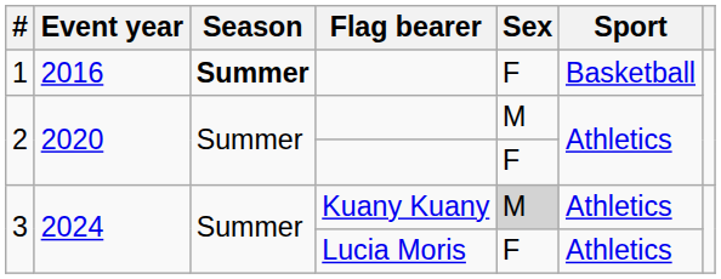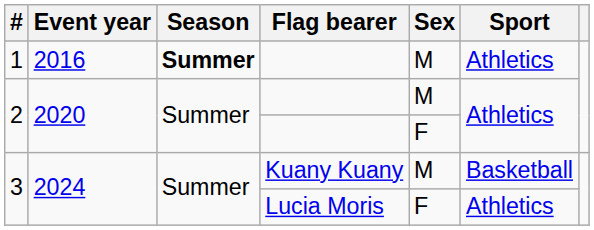 <table class="wikitable sortable">
 <tr>
 <th>#</th>
 <th>Event year</th>
 <th>Season</th>
 <th>Flag bearer</th>
 <th>Sex</th>
 <th>Sport</th>
 <th></th>
 </tr>
 <tr>
 <td>1</td>
 <td><a href='#'>2016</a></td>
 <td><strong>Summer</strong></td>
 <td></td>
-<td>F</td>
-<td><a href='#'>Basketball</a></td>
+<td>M</td>
+<td><a href='#'>Athletics</a></td>
 <td rowspan="3"></td>
 </tr>
 <tr>
 <td rowspan=2>2</td>
 <td rowspan="2"><a href='#'>2020</a></td>
 <td rowspan="2">Summer</td>
 <td></td>
 <td>M</td>
 <td rowspan="2"><a href='#'>Athletics</a></td>
 </tr>
 <tr>
 <td></td>
 <td>F</td>
 </tr>
 <tr>
 <td rowspan=2>3</td>
 <td rowspan=2><a href='#'>2024</a></td>
 <td rowspan=2>Summer</td>
 <td><a href='#'>Kuany Kuany</a></td>
-<td style="background: lightgrey;">M</td>
-<td><a href='#'>Athletics</a></td>
+<td>M</td>
+<td><a href='#'>Basketball</a></td>
 <td rowspan=2></td>
 </tr>
 <tr>
 <td><a href='#'>Lucia Moris</a></td>
 <td>F</td>
 <td><a href='#'>Athletics</a></td>
 </tr>
 </table>
